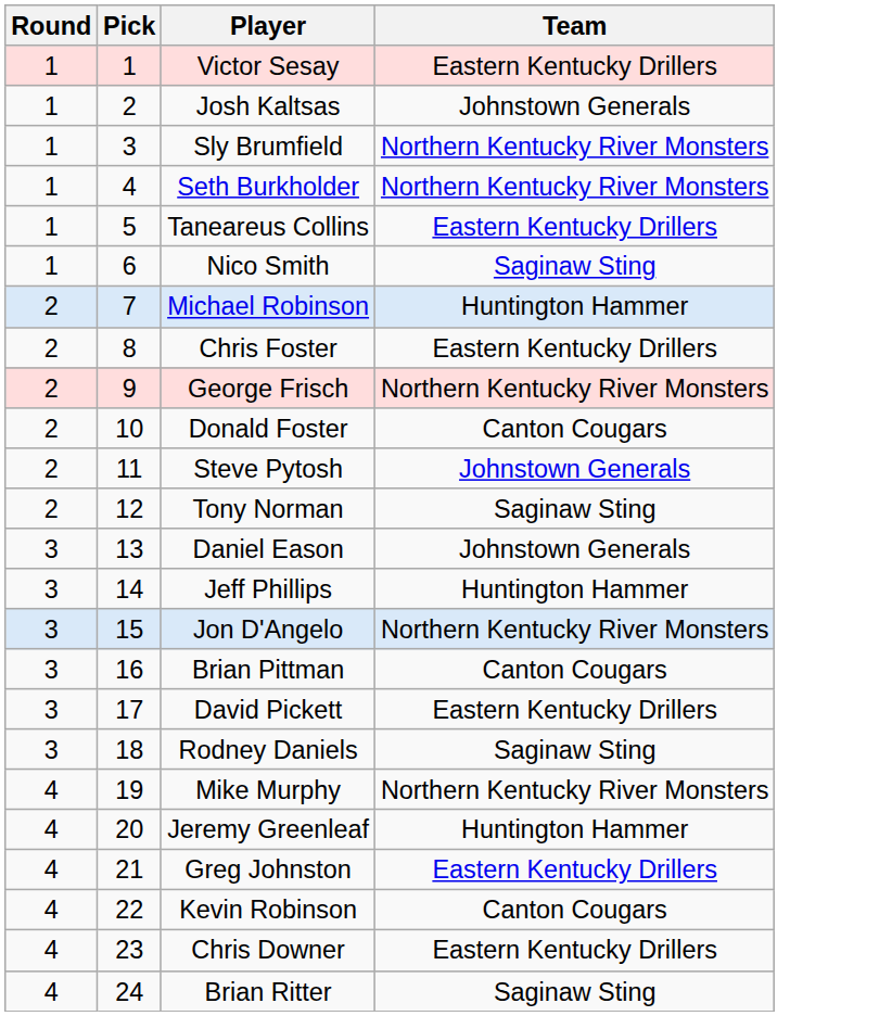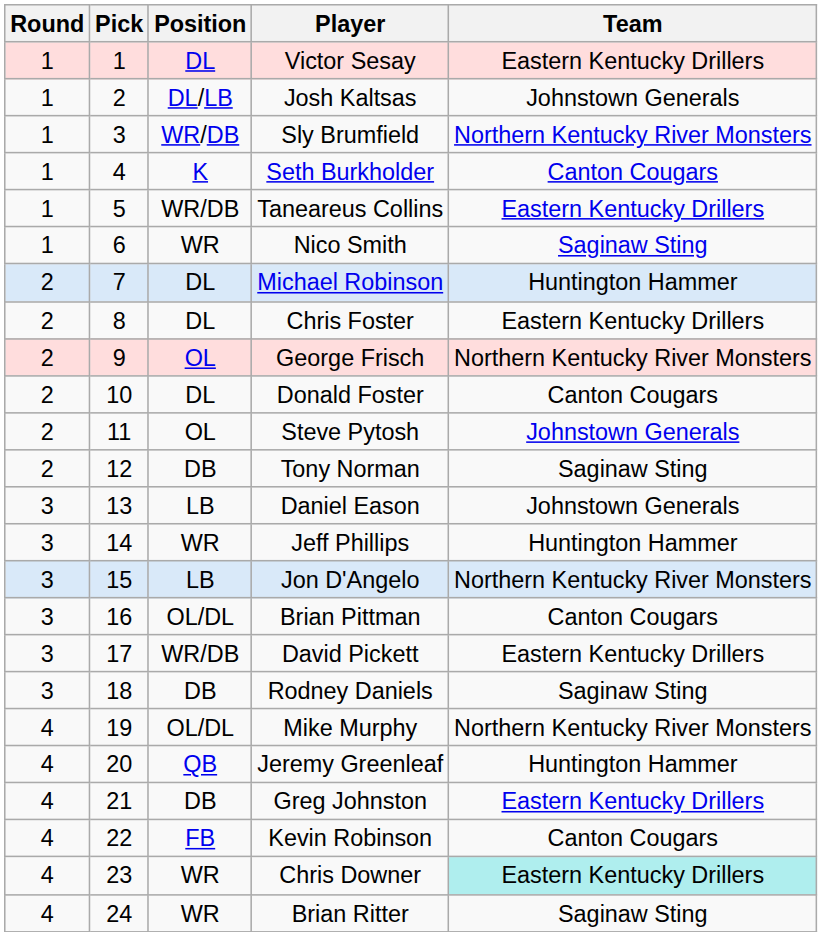 <table class="wikitable" style="font-size: 95%; text-align: center;">
 <tr>
 <th>Round</th>
 <th>Pick</th>
+<th>Position</th>
 <th>Player</th>
 <th>Team</th>
 </tr>
 <tr style="background:#ffdddd; text-align:center;">
 <td>1</td>
 <td>1</td>
+<td><a href='#'>DL</a></td>
 <td>Victor Sesay</td>
 <td>Eastern Kentucky Drillers</td>
 </tr>
 <tr>
 <td>1</td>
 <td>2</td>
+<td><a href='#'>DL</a>/<a href='#'>LB</a></td>
 <td>Josh Kaltsas</td>
 <td>Johnstown Generals</td>
 </tr>
 <tr>
 <td>1</td>
 <td>3</td>
+<td><a href='#'>WR</a>/<a href='#'>DB</a></td>
 <td>Sly Brumfield</td>
 <td><a href='#'>Northern Kentucky River Monsters</a></td>
 </tr>
 <tr>
 <td>1</td>
 <td>4</td>
+<td><a href='#'>K</a></td>
 <td><a href='#'>Seth Burkholder</a></td>
-<td><a href='#'>Northern Kentucky River Monsters</a></td>
+<td><a href='#'>Canton Cougars</a></td>
 </tr>
 <tr>
 <td>1</td>
 <td>5</td>
+<td>WR/DB</td>
 <td>Taneareus Collins</td>
 <td><a href='#'>Eastern Kentucky Drillers</a></td>
 </tr>
 <tr>
 <td>1</td>
 <td>6</td>
+<td>WR</td>
 <td>Nico Smith</td>
 <td><a href='#'>Saginaw Sting</a></td>
 </tr>
 <tr style="background:#d9e9f9; text-align:center;">
 <td>2</td>
 <td>7</td>
+<td>DL</td>
 <td><a href='#'>Michael Robinson</a></td>
 <td>Huntington Hammer</td>
 </tr>
 <tr>
 <td>2</td>
 <td>8</td>
+<td>DL</td>
 <td>Chris Foster</td>
 <td>Eastern Kentucky Drillers</td>
 </tr>
 <tr style="background:#ffdddd; text-align:center;">
 <td>2</td>
 <td>9</td>
+<td><a href='#'>OL</a></td>
 <td>George Frisch</td>
 <td>Northern Kentucky River Monsters</td>
 </tr>
 <tr>
 <td>2</td>
 <td>10</td>
+<td>DL</td>
 <td>Donald Foster</td>
 <td>Canton Cougars</td>
 </tr>
 <tr>
 <td>2</td>
 <td>11</td>
+<td>OL</td>
 <td>Steve Pytosh</td>
 <td><a href='#'>Johnstown Generals</a></td>
 </tr>
 <tr>
 <td>2</td>
 <td>12</td>
+<td>DB</td>
 <td>Tony Norman</td>
 <td>Saginaw Sting</td>
 </tr>
 <tr>
 <td>3</td>
 <td>13</td>
+<td>LB</td>
 <td>Daniel Eason</td>
 <td>Johnstown Generals</td>
 </tr>
 <tr>
 <td>3</td>
 <td>14</td>
+<td>WR</td>
 <td>Jeff Phillips</td>
 <td>Huntington Hammer</td>
 </tr>
 <tr style="background:#d9e9f9; text-align:center;">
 <td>3</td>
 <td>15</td>
+<td>LB</td>
 <td>Jon D'Angelo</td>
 <td>Northern Kentucky River Monsters</td>
 </tr>
 <tr>
 <td>3</td>
 <td>16</td>
+<td>OL/DL</td>
 <td>Brian Pittman</td>
 <td>Canton Cougars</td>
 </tr>
 <tr>
 <td>3</td>
 <td>17</td>
+<td>WR/DB</td>
 <td>David Pickett</td>
 <td>Eastern Kentucky Drillers</td>
 </tr>
 <tr>
 <td>3</td>
 <td>18</td>
+<td>DB</td>
 <td>Rodney Daniels</td>
 <td>Saginaw Sting</td>
 </tr>
 <tr>
 <td>4</td>
 <td>19</td>
+<td>OL/DL</td>
 <td>Mike Murphy</td>
 <td>Northern Kentucky River Monsters</td>
 </tr>
 <tr>
 <td>4</td>
 <td>20</td>
+<td><a href='#'>QB</a></td>
 <td>Jeremy Greenleaf</td>
 <td>Huntington Hammer</td>
 </tr>
 <tr>
 <td>4</td>
 <td>21</td>
+<td>DB</td>
 <td>Greg Johnston</td>
 <td><a href='#'>Eastern Kentucky Drillers</a></td>
 </tr>
 <tr>
 <td>4</td>
 <td>22</td>
+<td><a href='#'>FB</a></td>
 <td>Kevin Robinson</td>
 <td>Canton Cougars</td>
 </tr>
 <tr>
 <td>4</td>
 <td>23</td>
+<td>WR</td>
 <td>Chris Downer</td>
-<td>Eastern Kentucky Drillers</td>
+<td style="background: paleturquoise;">Eastern Kentucky Drillers</td>
 </tr>
 <tr>
 <td>4</td>
 <td>24</td>
+<td>WR</td>
 <td>Brian Ritter</td>
 <td>Saginaw Sting</td>
 </tr>
 </table>
